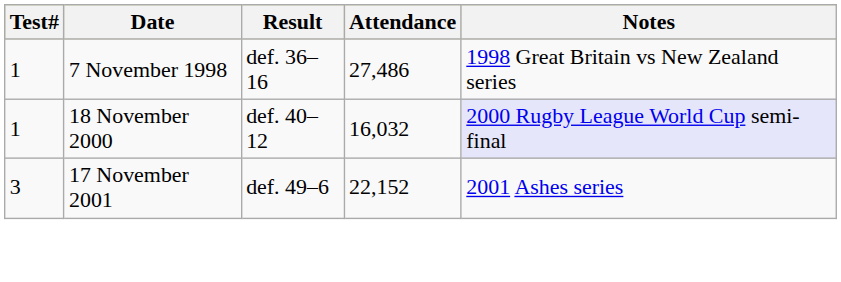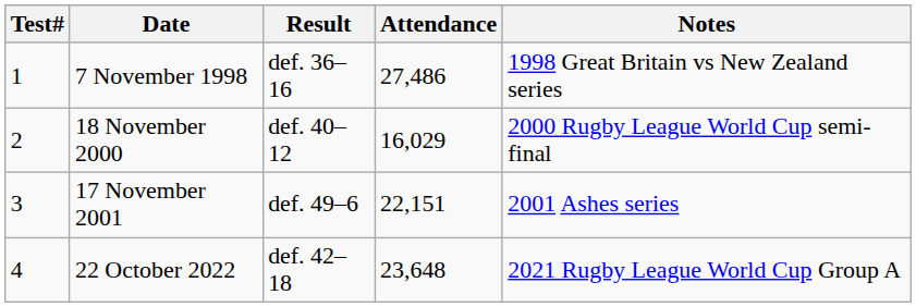 <table class="wikitable">
 <tr style="background:#bdb76b;">
 <th>Test#</th>
 <th>Date</th>
 <th>Result</th>
 <th>Attendance</th>
 <th>Notes</th>
 </tr>
 <tr>
 <td>1</td>
 <td>7 November 1998</td>
 <td> def.  36–16</td>
 <td>27,486</td>
 <td><a href='#'>1998</a> Great Britain vs New Zealand series</td>
 </tr>
 <tr>
-<td>1</td>
+<td>2</td>
 <td>18 November 2000</td>
 <td> def.  40–12</td>
-<td>16,032</td>
-<td style="background: lavender;"><a href='#'>2000 Rugby League World Cup</a> semi-final</td>
+<td>16,029</td>
+<td><a href='#'>2000 Rugby League World Cup</a> semi-final</td>
 </tr>
 <tr>
 <td>3</td>
 <td>17 November 2001</td>
 <td> def.  49–6</td>
-<td>22,152</td>
+<td>22,151</td>
 <td><a href='#'>2001</a> <a href='#'>Ashes series</a></td>
 </tr>
+<tr>
+<td>4</td>
+<td>22 October 2022</td>
+<td> def.  42–18</td>
+<td>23,648</td>
+<td><a href='#'>2021 Rugby League World Cup</a> Group A</td>
+</tr>
 </table>
